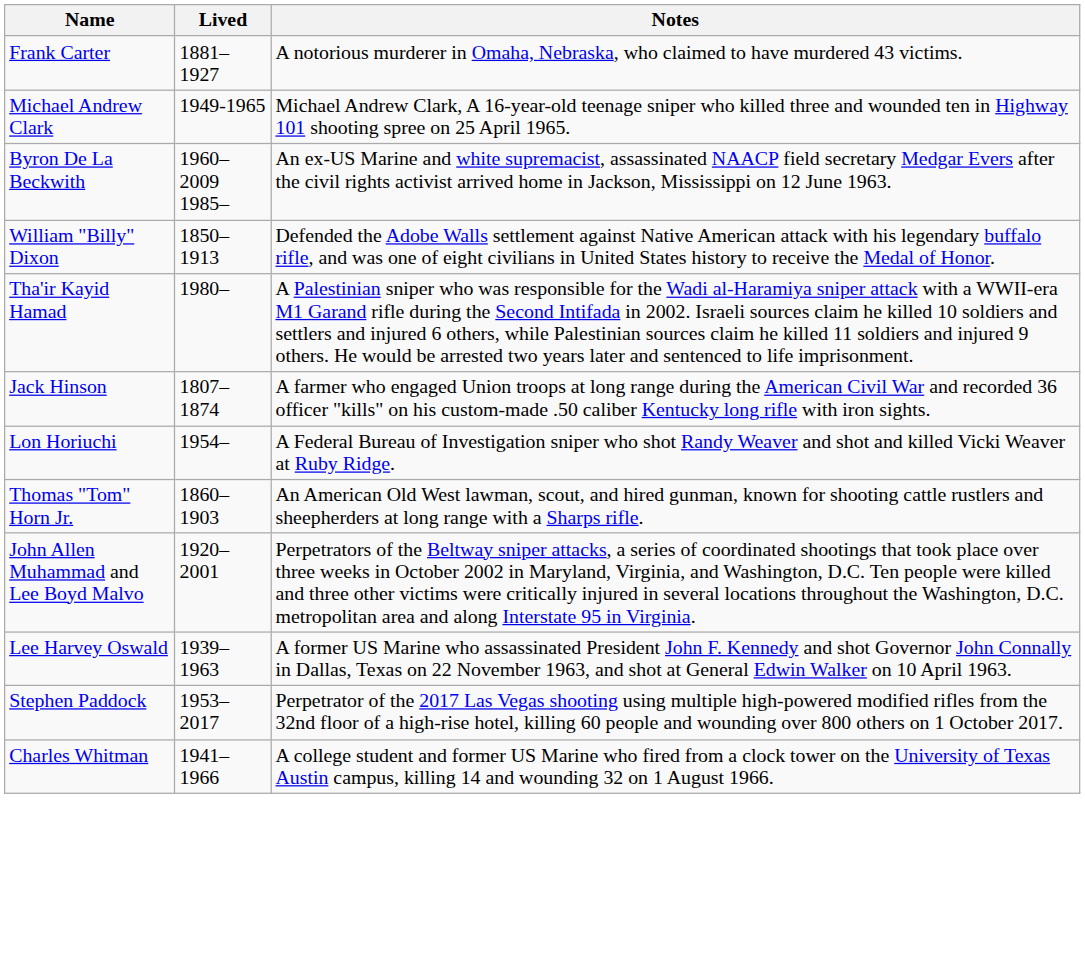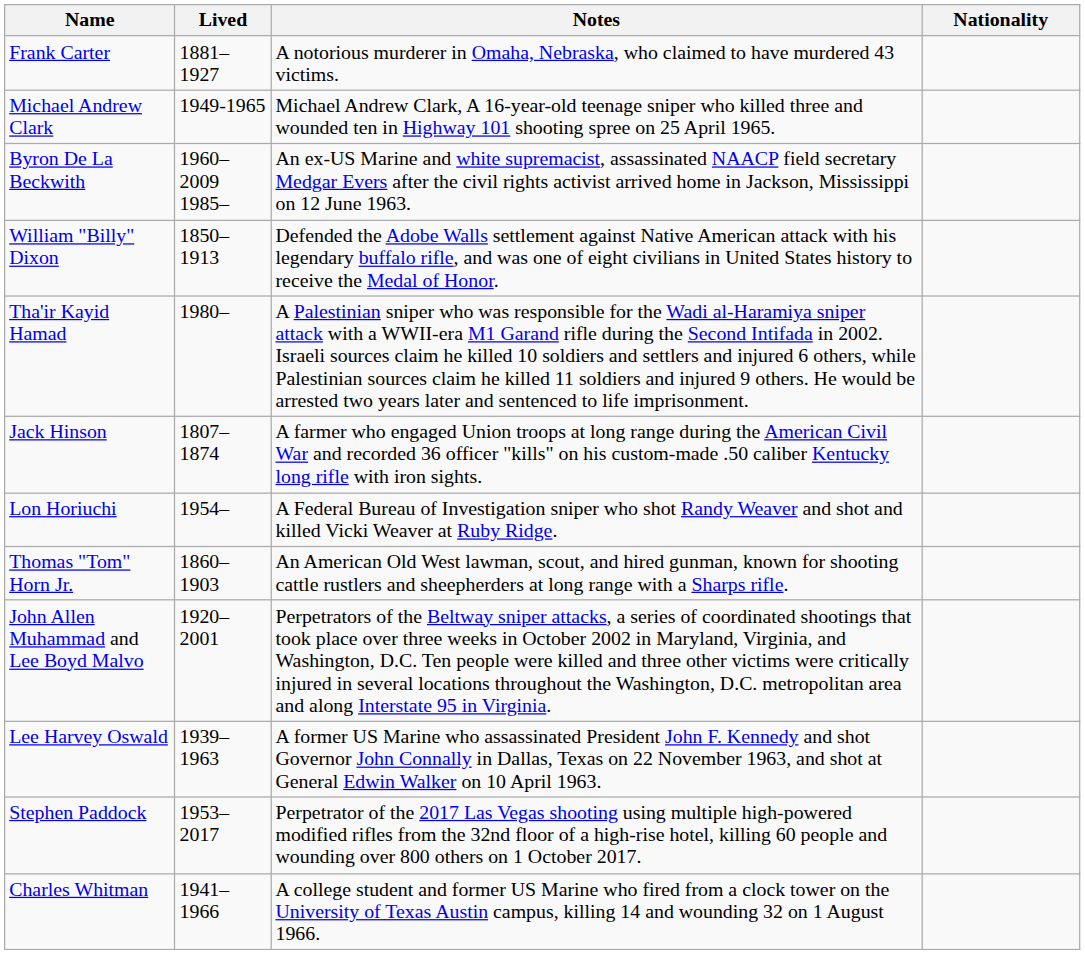 <table class="wikitable sortable">
 <tr>
 <th width=130pt>Name</th>
 <th width=70>Lived</th>
 <th class="unsortable">Notes</th>
+<th width=120pt>Nationality</th>
 </tr>
 <tr style="vertical-align: top;">
 <td data-sort-value="Carter, Frank"><a href='#'>Frank Carter</a></td>
 <td>1881–1927</td>
 <td>A notorious murderer in <a href='#'>Omaha, Nebraska</a>, who claimed to have murdered 43 victims.</td>
+<td></td>
 </tr>
 <tr style="vertical-align: top;">
 <td data-sort-value="Clark, Michael Andrew"><a href='#'>Michael Andrew Clark</a></td>
 <td>1949-1965</td>
 <td>Michael Andrew Clark, A 16-year-old teenage sniper who killed three and wounded ten in <a href='#'>Highway 101</a> shooting spree on 25 April 1965.</td>
+<td></td>
 </tr>
 <tr style="vertical-align: top;">
 <td data-sort-value="De La Beckwith, Byron"><a href='#'>Byron De La Beckwith</a></td>
 <td>1960–2009<br>1985–</td>
 <td>An ex-US Marine and <a href='#'>white supremacist</a>, assassinated <a href='#'>NAACP</a> field secretary <a href='#'>Medgar Evers</a> after the civil rights activist arrived home in Jackson, Mississippi on 12 June 1963.</td>
+<td></td>
 </tr>
 <tr style="vertical-align: top;">
 <td data-sort-value="Dixon, William"><a href='#'>William "Billy" Dixon</a></td>
 <td>1850–1913</td>
 <td>Defended the <a href='#'>Adobe Walls</a> settlement against Native American attack with his legendary <a href='#'>buffalo rifle</a>, and was one of eight civilians in United States history to receive the <a href='#'>Medal of Honor</a>.</td>
+<td></td>
 </tr>
 <tr style="vertical-align: top;">
 <td data-sort-value="Tha'ir Kayid, Hamad"><a href='#'>Tha'ir Kayid Hamad</a></td>
 <td>1980–</td>
 <td>A <a href='#'>Palestinian</a> sniper who was responsible for the <a href='#'>Wadi al-Haramiya sniper attack</a> with a WWII-era <a href='#'>M1 Garand</a> rifle during the <a href='#'>Second Intifada</a> in 2002. Israeli sources claim he killed 10 soldiers and settlers and injured 6 others, while Palestinian sources claim he killed 11 soldiers and injured 9 others. He would be arrested two years later and sentenced to life imprisonment.</td>
+<td></td>
 </tr>
 <tr style="vertical-align: top;">
 <td data-sort-value="Hinson, Jack"><a href='#'>Jack Hinson</a></td>
 <td>1807–1874</td>
 <td>A farmer who engaged Union troops at long range during the <a href='#'>American Civil War</a> and recorded 36 officer "kills" on his custom-made .50 caliber <a href='#'>Kentucky long rifle</a> with iron sights.</td>
+<td></td>
 </tr>
 <tr style="vertical-align: top;">
 <td data-sort-value="Horiuchi, Lon"><a href='#'>Lon Horiuchi</a></td>
 <td>1954–</td>
 <td>A Federal Bureau of Investigation sniper who shot <a href='#'>Randy Weaver</a> and shot and killed Vicki Weaver at <a href='#'>Ruby Ridge</a>.</td>
+<td></td>
 </tr>
 <tr style="vertical-align: top;">
 <td data-sort-value="Horn, Tom"><a href='#'>Thomas "Tom" Horn Jr.</a></td>
 <td>1860–1903</td>
 <td>An American Old West lawman, scout, and hired gunman, known for shooting cattle rustlers and sheepherders at long range with a <a href='#'>Sharps rifle</a>.</td>
+<td></td>
 </tr>
 <tr style="vertical-align: top;">
 <td data-sort-value="Muhammad, John Allen"><a href='#'>John Allen Muhammad</a> and <a href='#'>Lee Boyd Malvo</a></td>
 <td>1920–2001</td>
 <td>Perpetrators of the <a href='#'>Beltway sniper attacks</a>, a series of coordinated shootings that took place over three weeks in October 2002 in Maryland, Virginia, and Washington, D.C. Ten people were killed and three other victims were critically injured in several locations throughout the Washington, D.C. metropolitan area and along <a href='#'>Interstate 95 in Virginia</a>.</td>
+<td></td>
 </tr>
 <tr style="vertical-align: top;">
 <td data-sort-value="Oswald, Lee Harvey"><a href='#'>Lee Harvey Oswald</a></td>
 <td>1939–1963</td>
 <td>A former US Marine who assassinated President <a href='#'>John F. Kennedy</a> and shot Governor <a href='#'>John Connally</a> in Dallas, Texas on 22 November 1963, and shot at General <a href='#'>Edwin Walker</a> on 10 April 1963.</td>
+<td></td>
 </tr>
 <tr style="vertical-align: top;">
 <td data-sort-value="Paddock, Stephen"><a href='#'>Stephen Paddock</a></td>
 <td>1953–2017</td>
 <td>Perpetrator of the <a href='#'>2017 Las Vegas shooting</a> using multiple high-powered modified rifles from the 32nd floor of a high-rise hotel, killing 60 people and wounding over 800 others on 1 October 2017.</td>
+<td></td>
 </tr>
 <tr style="vertical-align: top;">
 <td data-sort-value="Whitman, Charles"><a href='#'>Charles Whitman</a></td>
 <td>1941–1966</td>
 <td>A college student and former US Marine who fired from a clock tower on the <a href='#'>University of Texas Austin</a> campus, killing 14 and wounding 32 on 1 August 1966.</td>
+<td></td>
 </tr>
 </table>
